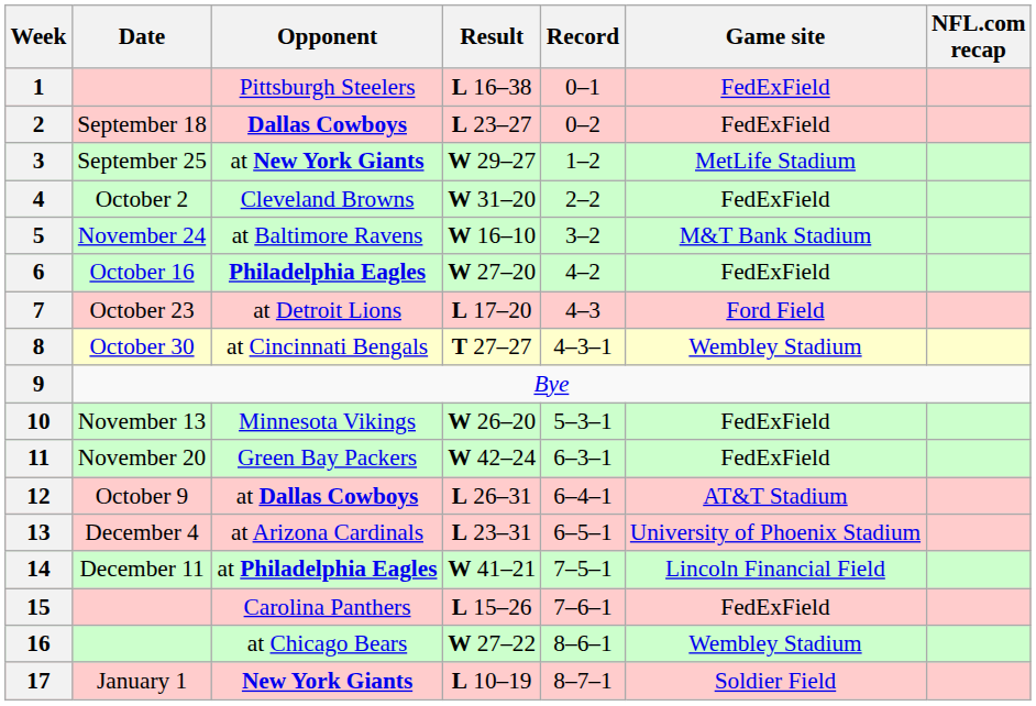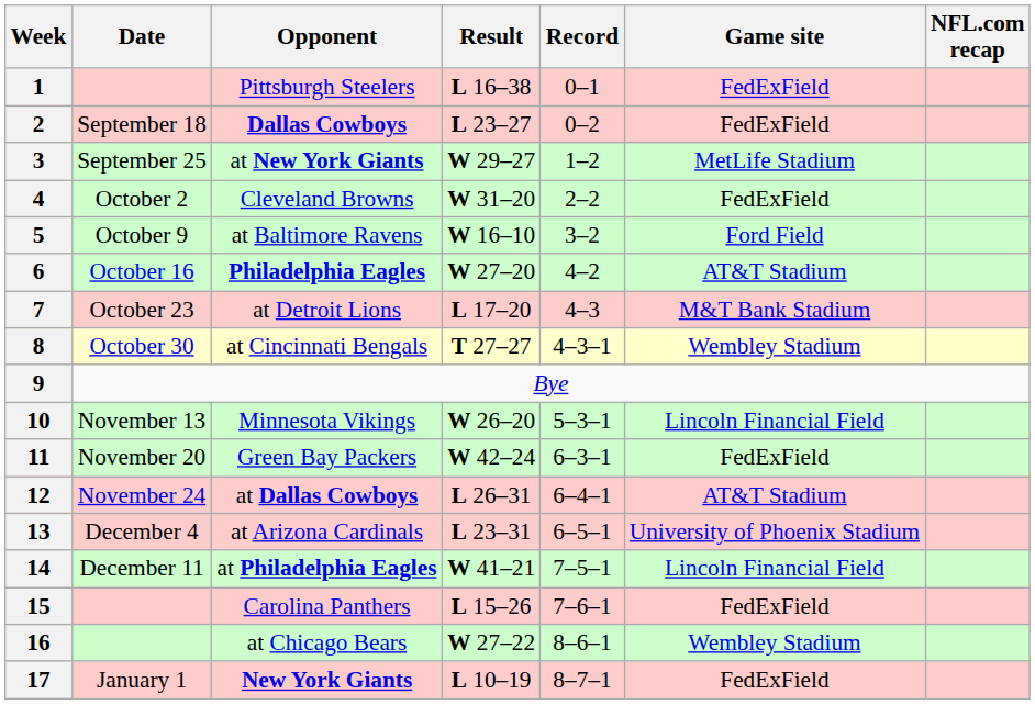 <table class="wikitable" style="text-align:center">
 <tr>
 <th>Week</th>
 <th>Date</th>
 <th>Opponent</th>
 <th>Result</th>
 <th>Record</th>
 <th>Game site</th>
 <th>NFL.com<br>recap</th>
 </tr>
 <tr style="background:#fcc">
 <th>1</th>
 <td></td>
 <td><a href='#'>Pittsburgh Steelers</a></td>
 <td><strong>L</strong> 16–38</td>
 <td>0–1</td>
 <td><a href='#'>FedExField</a></td>
 <td></td>
 </tr>
 <tr style="background:#fcc">
 <th>2</th>
 <td>September 18</td>
 <td><strong><a href='#'>Dallas Cowboys</a></strong></td>
 <td><strong>L</strong> 23–27</td>
 <td>0–2</td>
 <td>FedExField</td>
 <td></td>
 </tr>
 <tr style="background:#cfc">
 <th>3</th>
 <td>September 25</td>
 <td>at <strong><a href='#'>New York Giants</a></strong></td>
 <td><strong>W</strong> 29–27</td>
 <td>1–2</td>
 <td><a href='#'>MetLife Stadium</a></td>
 <td></td>
 </tr>
 <tr style="background:#cfc">
 <th>4</th>
 <td>October 2</td>
 <td><a href='#'>Cleveland Browns</a></td>
 <td><strong>W</strong> 31–20</td>
 <td>2–2</td>
 <td>FedExField</td>
 <td></td>
 </tr>
 <tr style="background:#cfc">
 <th>5</th>
-<td><a href='#'>November 24</a></td>
+<td>October 9</td>
 <td>at <a href='#'>Baltimore Ravens</a></td>
 <td><strong>W</strong> 16–10</td>
 <td>3–2</td>
-<td><a href='#'>M&T Bank Stadium</a></td>
+<td><a href='#'>Ford Field</a></td>
 <td></td>
 </tr>
 <tr style="background:#cfc">
 <th>6</th>
 <td><a href='#'>October 16</a></td>
 <td><strong><a href='#'>Philadelphia Eagles</a></strong></td>
 <td><strong>W</strong> 27–20</td>
 <td>4–2</td>
-<td>FedExField</td>
+<td><a href='#'>AT&T Stadium</a></td>
 <td></td>
 </tr>
 <tr style="background:#fcc">
 <th>7</th>
 <td>October 23</td>
 <td>at <a href='#'>Detroit Lions</a></td>
 <td><strong>L</strong> 17–20</td>
 <td>4–3</td>
-<td><a href='#'>Ford Field</a></td>
+<td><a href='#'>M&T Bank Stadium</a></td>
 <td></td>
 </tr>
 <tr style="background:#ffc">
 <th>8</th>
 <td><a href='#'>October 30</a></td>
 <td>at <a href='#'>Cincinnati Bengals</a></td>
 <td><strong>T</strong> 27–27 </td>
 <td>4–3–1</td>
 <td><a href='#'>Wembley Stadium</a> </td>
 <td></td>
 </tr>
 <tr>
 <th>9</th>
 <td colspan=6><em><a href='#'>Bye</a></em></td>
 </tr>
 <tr style="background:#cfc">
 <th>10</th>
 <td>November 13</td>
 <td><a href='#'>Minnesota Vikings</a></td>
 <td><strong>W</strong> 26–20</td>
 <td>5–3–1</td>
-<td>FedExField</td>
+<td><a href='#'>Lincoln Financial Field</a></td>
 <td></td>
 </tr>
 <tr style="background:#cfc">
 <th>11</th>
 <td>November 20</td>
 <td><a href='#'>Green Bay Packers</a></td>
 <td><strong>W</strong> 42–24</td>
 <td>6–3–1</td>
 <td>FedExField</td>
 <td></td>
 </tr>
 <tr style="background:#fcc">
 <th>12</th>
-<td>October 9</td>
+<td><a href='#'>November 24</a></td>
 <td>at <strong> <a href='#'>Dallas Cowboys</a></strong></td>
 <td><strong>L</strong> 26–31</td>
 <td>6–4–1</td>
 <td><a href='#'>AT&T Stadium</a></td>
 <td></td>
 </tr>
 <tr style="background:#fcc">
 <th>13</th>
 <td>December 4</td>
 <td>at <a href='#'>Arizona Cardinals</a></td>
 <td><strong>L</strong> 23–31</td>
 <td>6–5–1</td>
 <td><a href='#'>University of Phoenix Stadium</a></td>
 <td></td>
 </tr>
 <tr style="background:#cfc">
 <th>14</th>
 <td>December 11</td>
 <td>at <strong><a href='#'>Philadelphia Eagles</a></strong></td>
 <td><strong>W</strong> 41–21</td>
 <td>7–5–1</td>
 <td><a href='#'>Lincoln Financial Field</a></td>
 <td></td>
 </tr>
 <tr style="background:#fcc">
 <th>15</th>
 <td></td>
 <td><a href='#'>Carolina Panthers</a></td>
 <td><strong>L</strong> 15–26</td>
 <td>7–6–1</td>
 <td>FedExField</td>
 <td></td>
 </tr>
 <tr style="background:#cfc">
 <th>16</th>
 <td></td>
 <td>at <a href='#'>Chicago Bears</a></td>
 <td><strong>W</strong> 27–22</td>
 <td>8–6–1</td>
 <td><a href='#'>Wembley Stadium</a> </td>
 <td></td>
 </tr>
 <tr style="background:#fcc">
 <th>17</th>
 <td>January 1</td>
 <td><strong><a href='#'>New York Giants</a></strong></td>
 <td><strong>L</strong> 10–19</td>
 <td>8–7–1</td>
-<td><a href='#'>Soldier Field</a></td>
+<td>FedExField</td>
 <td></td>
 </tr>
 </table>
